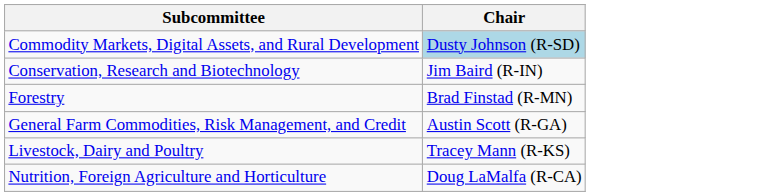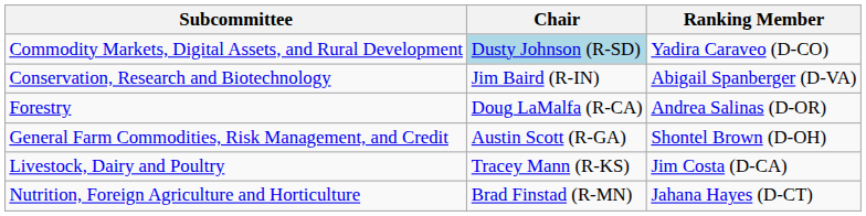 <table class="wikitable">
 <tr>
 <th>Subcommittee</th>
 <th>Chair</th>
+<th>Ranking Member</th>
 </tr>
 <tr>
 <td><a href='#'>Commodity Markets, Digital Assets, and Rural Development</a></td>
 <td style="background: lightblue;"><a href='#'>Dusty Johnson</a> (R-SD)</td>
+<td><a href='#'>Yadira Caraveo</a> (D-CO)</td>
 </tr>
 <tr>
 <td><a href='#'>Conservation, Research and Biotechnology</a></td>
 <td><a href='#'>Jim Baird</a> (R-IN)</td>
+<td><a href='#'>Abigail Spanberger</a> (D-VA)</td>
 </tr>
 <tr>
 <td><a href='#'>Forestry</a></td>
-<td><a href='#'>Brad Finstad</a> (R-MN)</td>
+<td><a href='#'>Doug LaMalfa</a> (R-CA)</td>
+<td><a href='#'>Andrea Salinas</a> (D-OR)</td>
 </tr>
 <tr>
 <td><a href='#'>General Farm Commodities, Risk Management, and Credit</a></td>
 <td><a href='#'>Austin Scott</a> (R-GA)</td>
+<td><a href='#'>Shontel Brown</a> (D-OH)</td>
 </tr>
 <tr>
 <td><a href='#'>Livestock, Dairy and Poultry</a></td>
 <td><a href='#'>Tracey Mann</a> (R-KS)</td>
+<td><a href='#'>Jim Costa</a> (D-CA)</td>
 </tr>
 <tr>
 <td><a href='#'>Nutrition, Foreign Agriculture and Horticulture</a></td>
-<td><a href='#'>Doug LaMalfa</a> (R-CA)</td>
+<td><a href='#'>Brad Finstad</a> (R-MN)</td>
+<td><a href='#'>Jahana Hayes</a> (D-CT)</td>
 </tr>
 </table>
